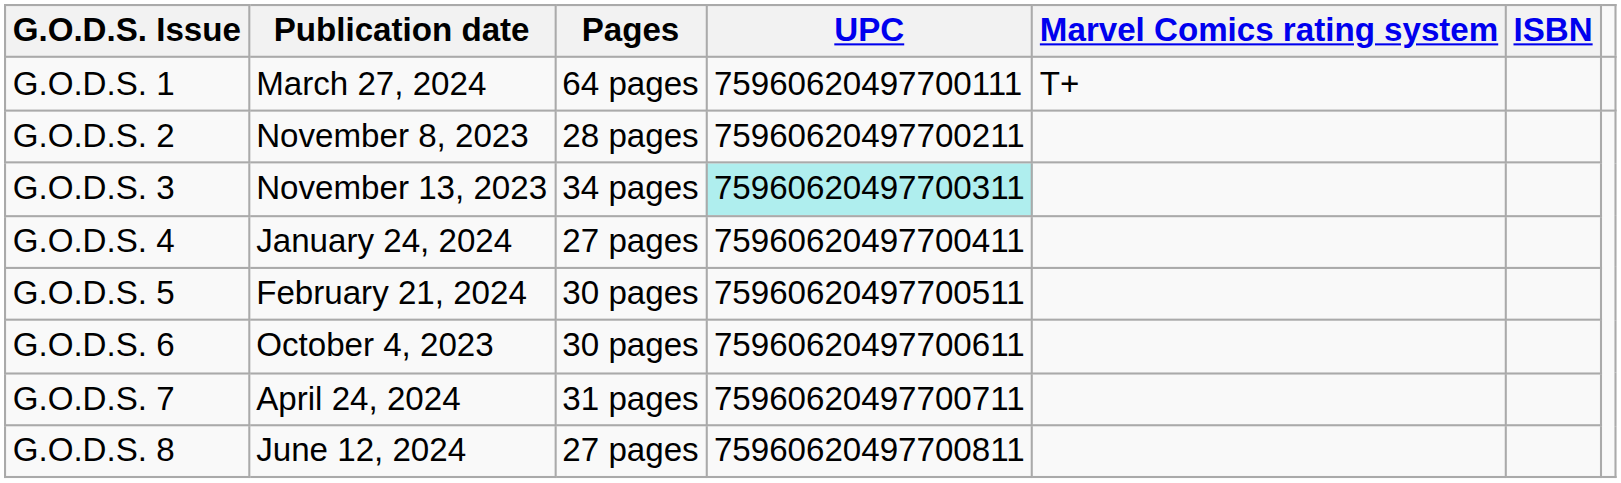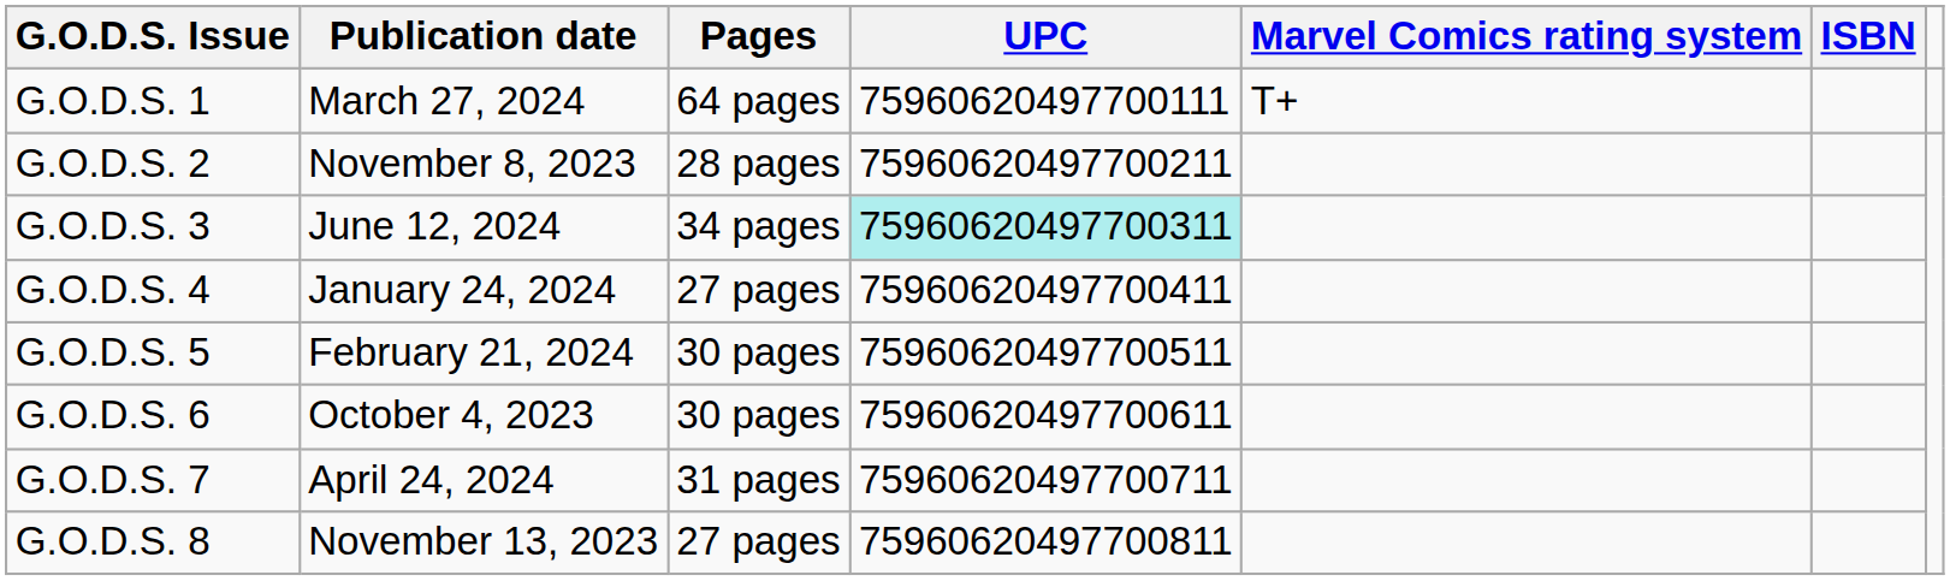 <table class="wikitable sortable sticky-header sort-under mw-datatable col2left col6left" >
 <tr>
 <th>G.O.D.S. Issue</th>
 <th>Publication date</th>
 <th>Pages</th>
 <th><a href='#'>UPC</a></th>
 <th><a href='#'>Marvel Comics rating system</a></th>
 <th><a href='#'>ISBN</a></th>
 </tr>
 <tr>
 <td>G.O.D.S. 1</td>
 <td>March 27, 2024</td>
 <td>64 pages</td>
 <td>75960620497700111</td>
 <td>T+</td>
 <td></td>
 <td></td>
 </tr>
 <tr>
 <td>G.O.D.S. 2</td>
 <td>November 8, 2023</td>
 <td>28 pages</td>
 <td>75960620497700211 </td>
 <td></td>
 <td></td>
 </tr>
 <tr>
 <td>G.O.D.S. 3</td>
-<td>November 13, 2023</td>
+<td>June 12, 2024</td>
 <td>34 pages</td>
 <td style="background: paleturquoise;">75960620497700311 </td>
 <td></td>
 <td></td>
 </tr>
 <tr>
 <td>G.O.D.S. 4</td>
 <td>January 24, 2024</td>
 <td>27 pages</td>
 <td>75960620497700411 </td>
 <td></td>
 <td></td>
 </tr>
 <tr>
 <td>G.O.D.S. 5</td>
 <td>February 21, 2024</td>
 <td>30 pages</td>
 <td>75960620497700511 </td>
 <td></td>
 <td></td>
 </tr>
 <tr>
 <td>G.O.D.S. 6</td>
 <td>October 4, 2023</td>
 <td>30 pages</td>
 <td>75960620497700611 </td>
 <td></td>
 <td></td>
 </tr>
 <tr>
 <td>G.O.D.S. 7</td>
 <td>April 24, 2024</td>
 <td>31 pages</td>
 <td>75960620497700711 </td>
 <td></td>
 <td></td>
 </tr>
 <tr>
 <td>G.O.D.S. 8</td>
-<td>June 12, 2024</td>
+<td>November 13, 2023</td>
 <td>27 pages</td>
 <td>75960620497700811 </td>
 <td></td>
 <td></td>
 </tr>
 </table>
